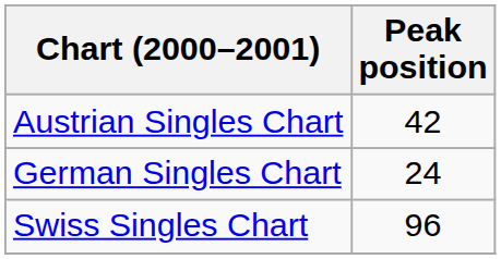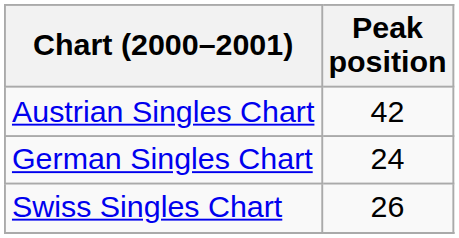 <table class="wikitable">
 <tr>
 <th>Chart (2000–2001)</th>
 <th>Peak<br>position</th>
 </tr>
 <tr>
 <td align="left"><a href='#'>Austrian Singles Chart</a></td>
 <td style="text-align:center;">42</td>
 </tr>
 <tr>
 <td><a href='#'>German Singles Chart</a></td>
 <td style="text-align:center;">24</td>
 </tr>
 <tr>
 <td align="left"><a href='#'>Swiss Singles Chart</a></td>
-<td style="text-align:center;">96</td>
+<td style="text-align:center;">26</td>
 </tr>
 <tr>
 </tr>
 <tr>
 </tr>
 </table>
